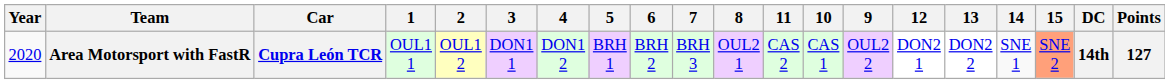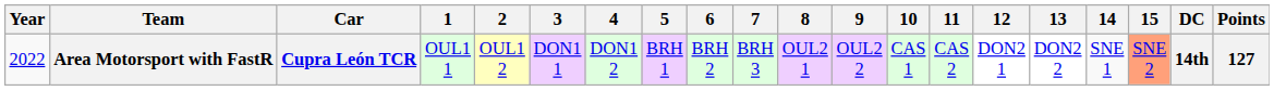 <table class="wikitable" style="text-align:center; font-size:85%">
 <tr>
 <th>Year</th>
 <th>Team</th>
 <th>Car</th>
 <th>1</th>
 <th>2</th>
 <th>3</th>
 <th>4</th>
 <th>5</th>
 <th>6</th>
 <th>7</th>
 <th>8</th>
+<th>9</th>
+<th>10</th>
 <th>11</th>
-<th>10</th>
-<th>9</th>
 <th>12</th>
 <th>13</th>
 <th>14</th>
 <th>15</th>
 <th>DC</th>
 <th>Points</th>
 </tr>
 <tr>
-<td><a href='#'>2020</a></td>
+<td><a href='#'>2022</a></td>
 <th nowrap>Area Motorsport with FastR</th>
 <th nowrap><a href='#'>Cupra León TCR</a></th>
 <td style="background:#dfffdf;"><a href='#'>OUL1<br>1</a><br></td>
 <td style="background:#ffffbf;"><a href='#'>OUL1<br>2</a><br></td>
 <td style="background:#efcfff;"><a href='#'>DON1<br>1</a><br></td>
 <td style="background:#dfffdf;"><a href='#'>DON1<br>2</a><br></td>
 <td style="background:#efcfff;"><a href='#'>BRH<br>1</a><br></td>
 <td style="background:#dfffdf;"><a href='#'>BRH<br>2</a><br></td>
 <td style="background:#dfffdf;"><a href='#'>BRH<br>3</a><br></td>
 <td style="background:#efcfff;"><a href='#'>OUL2<br>1</a><br></td>
+<td style="background:#efcfff;"><a href='#'>OUL2<br>2</a><br></td>
+<td style="background:#dfffdf;"><a href='#'>CAS<br>1</a><br></td>
 <td style="background:#dfffdf;"><a href='#'>CAS<br>2</a><br></td>
-<td style="background:#dfffdf;"><a href='#'>CAS<br>1</a><br></td>
-<td style="background:#efcfff;"><a href='#'>OUL2<br>2</a><br></td>
 <td style="background:#ffffff;"><a href='#'>DON2<br>1</a><br></td>
 <td style="background:#ffffff;"><a href='#'>DON2<br>2</a><br></td>
 <td><a href='#'>SNE<br>1</a></td>
 <td style="background: lightsalmon;"><a href='#'>SNE<br>2</a></td>
 <th>14th</th>
 <th>127</th>
 </tr>
 </table>
